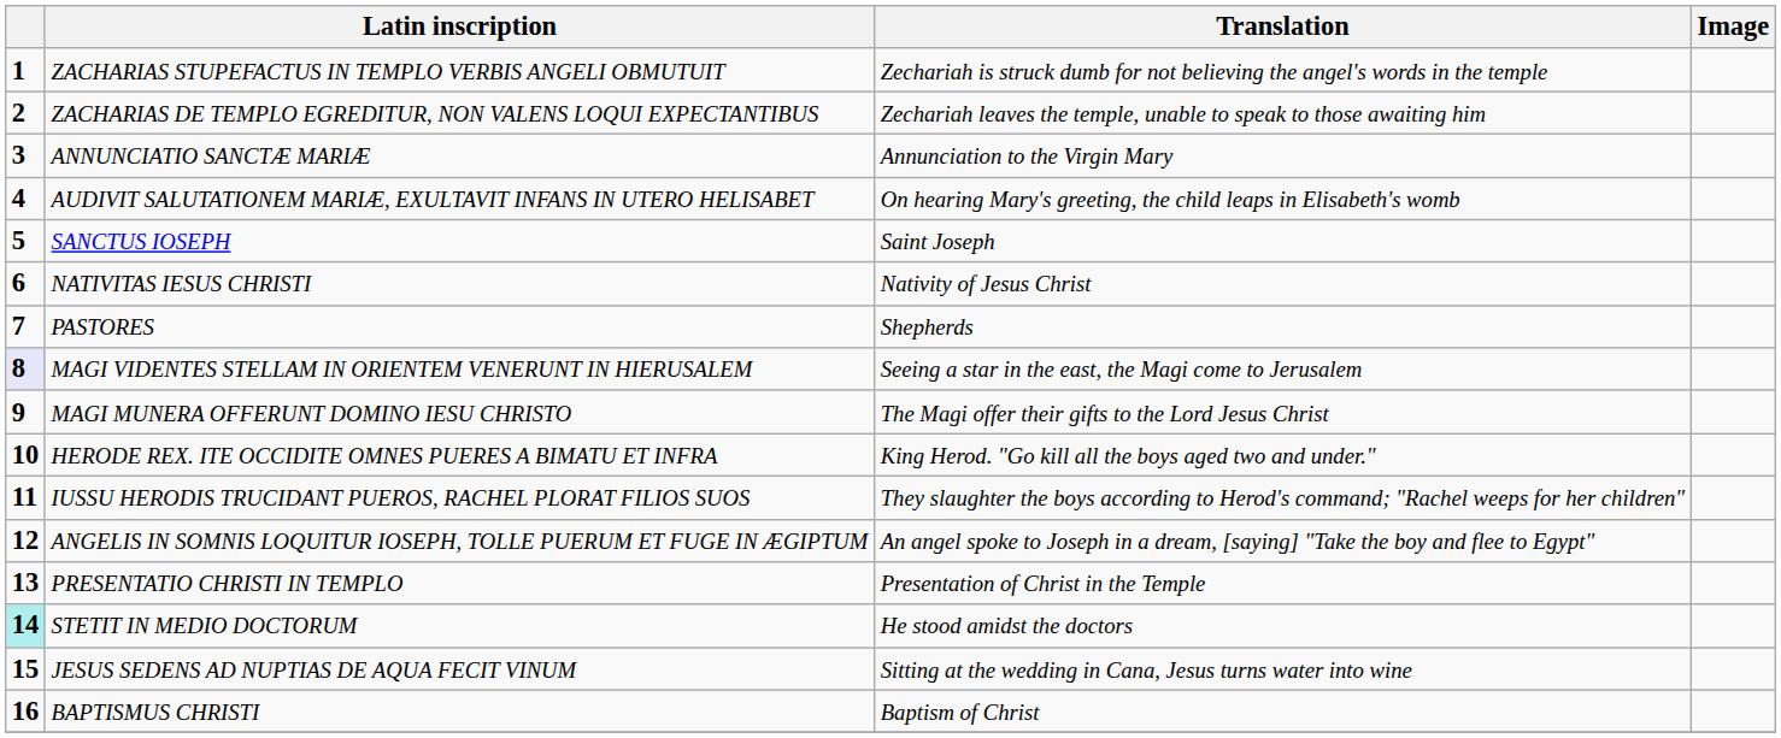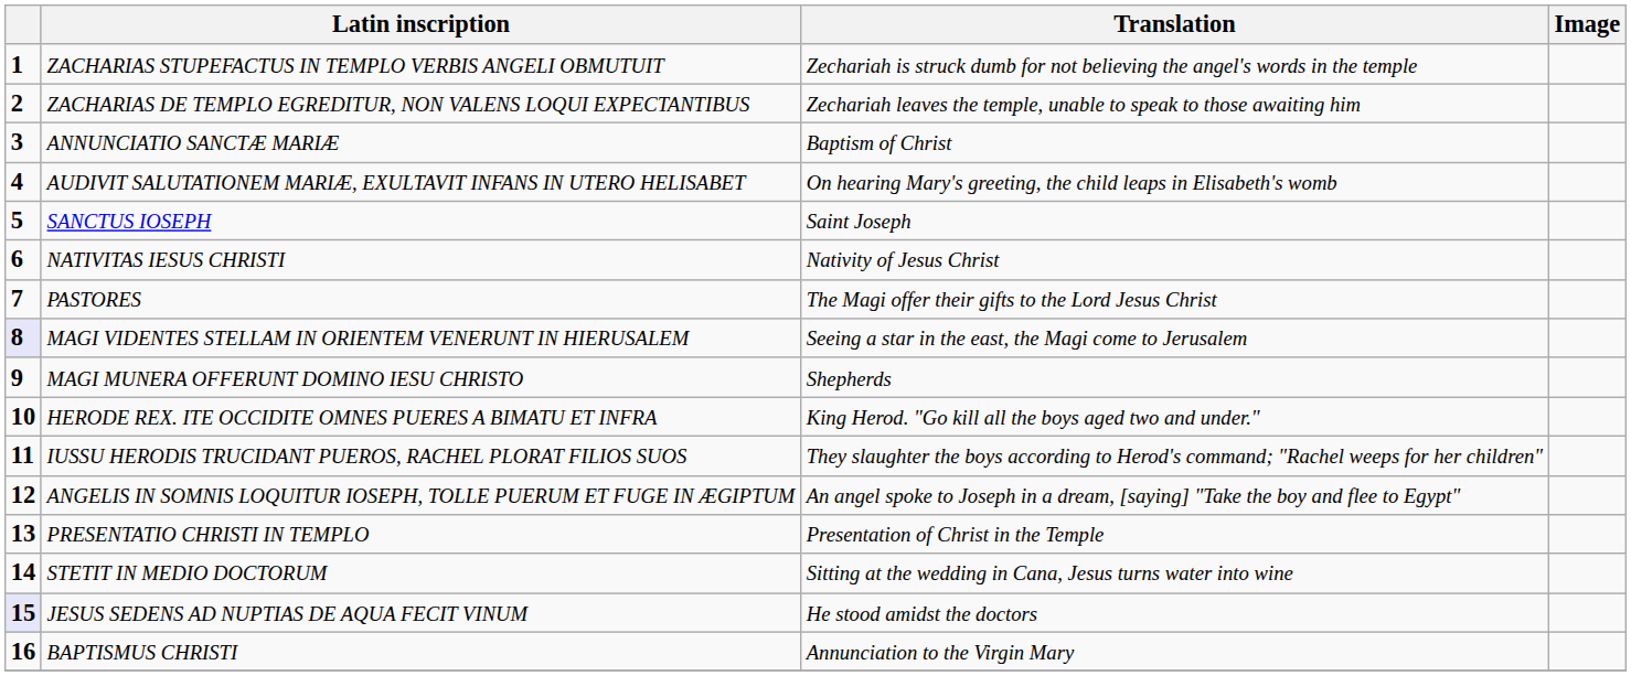 <table class="wikitable">
 <tr>
 <th></th>
 <th>Latin inscription</th>
 <th>Translation</th>
 <th>Image</th>
 </tr>
 <tr>
 <td><strong>1</strong></td>
 <td><small><em>ZACHARIAS STUPEFACTUS IN TEMPLO VERBIS ANGELI OBMUTUIT</em></small></td>
 <td><small><em>Zechariah is struck dumb for not believing the angel's words in the temple</em></small></td>
 <td></td>
 </tr>
 <tr>
 <td><strong>2</strong></td>
 <td><small><em>ZACHARIAS DE TEMPLO EGREDITUR, NON VALENS LOQUI EXPECTANTIBUS</em></small></td>
 <td><small><em>Zechariah leaves the temple, unable to speak to those awaiting him</em></small></td>
 <td></td>
 </tr>
 <tr>
 <td><strong>3</strong></td>
 <td><small><em>ANNUNCIATIO SANCTÆ MARIÆ</em></small></td>
-<td><small><em>Annunciation to the Virgin Mary</em></small></td>
+<td><small><em>Baptism of Christ</em></small></td>
 <td></td>
 </tr>
 <tr>
 <td><strong>4</strong></td>
 <td><small><em>AUDIVIT SALUTATIONEM MARIÆ, EXULTAVIT INFANS IN UTERO HELISABET</em></small></td>
 <td><small><em>On hearing Mary's greeting, the child leaps in Elisabeth's womb</em></small></td>
 <td></td>
 </tr>
 <tr>
 <td><strong>5</strong></td>
 <td><small><em><a href='#'>SANCTUS IOSEPH</a></em></small></td>
 <td><small><em>Saint Joseph</em></small></td>
 <td></td>
 </tr>
 <tr>
 <td><strong>6</strong></td>
 <td><small><em>NATIVITAS IESUS CHRISTI</em></small></td>
 <td><small><em>Nativity of Jesus Christ</em></small></td>
 <td></td>
 </tr>
 <tr>
 <td><strong>7</strong></td>
 <td><small><em>PASTORES</em></small></td>
-<td><small><em>Shepherds</em></small></td>
+<td><small><em>The Magi offer their gifts to the Lord Jesus Christ</em></small></td>
 <td></td>
 </tr>
 <tr>
 <td style="background: lavender;"><strong>8</strong></td>
 <td><small><em>MAGI VIDENTES STELLAM IN ORIENTEM VENERUNT IN HIERUSALEM</em></small></td>
 <td><small><em>Seeing a star in the east, the Magi come to Jerusalem</em></small></td>
 <td></td>
 </tr>
 <tr>
 <td><strong>9</strong></td>
 <td><small><em>MAGI MUNERA OFFERUNT DOMINO IESU CHRISTO</em></small></td>
-<td><small><em>The Magi offer their gifts to the Lord Jesus Christ</em></small></td>
+<td><small><em>Shepherds</em></small></td>
 <td></td>
 </tr>
 <tr>
 <td><strong>10</strong></td>
 <td><small><em>HERODE REX. ITE OCCIDITE OMNES PUERES A BIMATU ET INFRA</em></small></td>
 <td><small><em>King Herod. "Go kill all the boys aged two and under."</em></small></td>
 <td></td>
 </tr>
 <tr>
 <td><strong>11</strong></td>
 <td><small><em>IUSSU HERODIS TRUCIDANT PUEROS, RACHEL PLORAT FILIOS SUOS</em></small></td>
 <td><small><em>They slaughter the boys according to Herod's command; "Rachel weeps for her children"</em></small></td>
 <td></td>
 </tr>
 <tr>
 <td><strong>12</strong></td>
 <td><small><em>ANGELIS IN SOMNIS LOQUITUR IOSEPH, TOLLE PUERUM ET FUGE IN ÆGIPTUM</em></small></td>
 <td><small><em>An angel spoke to Joseph in a dream, [saying] "Take the boy and flee to Egypt"</em></small></td>
 <td></td>
 </tr>
 <tr>
 <td><strong>13</strong></td>
 <td><small><em>PRESENTATIO CHRISTI IN TEMPLO</em></small></td>
 <td><small><em>Presentation of Christ in the Temple</em></small></td>
 <td></td>
 </tr>
 <tr>
-<td style="background: paleturquoise;"><strong>14</strong></td>
+<td><strong>14</strong></td>
 <td><small><em>STETIT IN MEDIO DOCTORUM</em></small></td>
-<td><small><em>He stood amidst the doctors</em></small></td>
+<td><small><em>Sitting at the wedding in Cana, Jesus turns water into wine</em></small></td>
 <td></td>
 </tr>
 <tr>
-<td><strong>15</strong></td>
+<td style="background: lavender;"><strong>15</strong></td>
 <td><small><em>JESUS SEDENS AD NUPTIAS DE AQUA FECIT VINUM</em></small></td>
-<td><small><em>Sitting at the wedding in Cana, Jesus turns water into wine</em></small></td>
+<td><small><em>He stood amidst the doctors</em></small></td>
 <td></td>
 </tr>
 <tr>
 <td><strong>16</strong></td>
 <td><small><em>BAPTISMUS CHRISTI</em></small></td>
-<td><small><em>Baptism of Christ</em></small></td>
+<td><small><em>Annunciation to the Virgin Mary</em></small></td>
 <td></td>
 </tr>
 <tr>
 </tr>
 </table>
